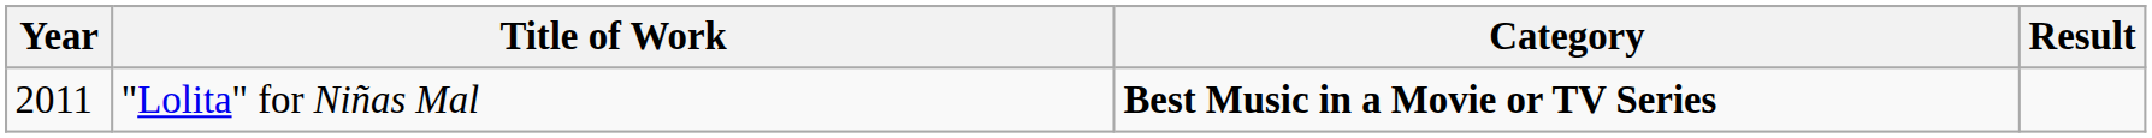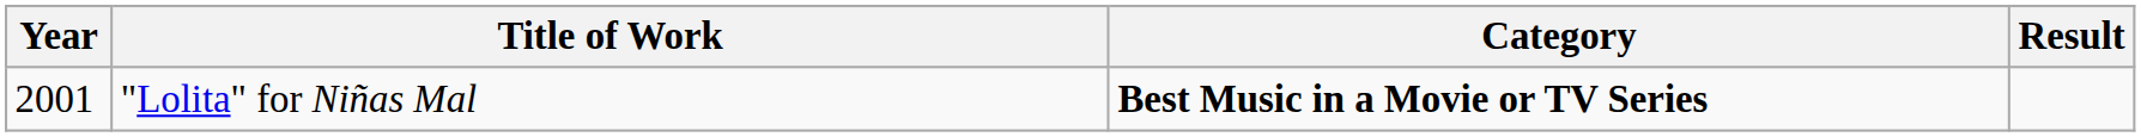 <table class="wikitable" style="table-layout: fixed;">
 <tr>
 <th style="width:5%;">Year</th>
 <th style="width:50%;">Title of Work</th>
 <th style="width:50%;">Category</th>
 <th style="width:10%;">Result</th>
 </tr>
 <tr>
-<td>2011</td>
+<td>2001</td>
 <td>"<a href='#'>Lolita</a>" for <em>Niñas Mal</em></td>
 <td><strong>Best Music in a Movie or TV Series</strong></td>
 <td></td>
 </tr>
 </table>
